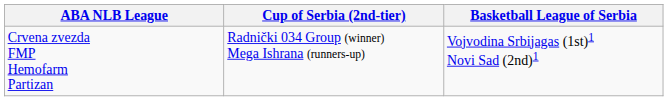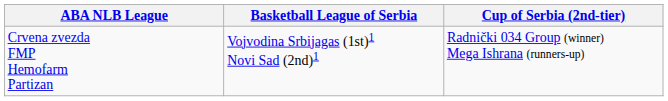 <table class=wikitable width=60%>
 <tr>
 <th width=13%><a href='#'>ABA NLB League</a></th>
+<th width=13%><a href='#'>Basketball League of Serbia</a></th>
 <th width=13%><a href='#'>Cup of Serbia (2nd-tier)</a></th>
-<th width=13%><a href='#'>Basketball League of Serbia</a></th>
 </tr>
 <tr valign=top>
 <td><a href='#'>Crvena zvezda</a><br><a href='#'>FMP</a><br><a href='#'>Hemofarm</a><br><a href='#'>Partizan</a></td>
+<td><a href='#'>Vojvodina Srbijagas</a> (1st)<sup><a href='#'>1</a></sup><br><a href='#'>Novi Sad</a> (2nd)<sup><a href='#'>1</a></sup></td>
 <td><a href='#'>Radnički 034 Group</a> <small>(winner)</small><br><a href='#'>Mega Ishrana</a> <small>(runners-up)</small></td>
-<td><a href='#'>Vojvodina Srbijagas</a> (1st)<sup><a href='#'>1</a></sup><br><a href='#'>Novi Sad</a> (2nd)<sup><a href='#'>1</a></sup></td>
 </tr>
 </table>
